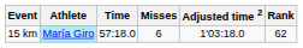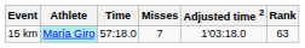 <table class="wikitable" style="font-size:90%">
 <tr>
 <th>Event</th>
 <th>Athlete</th>
 <th>Time</th>
 <th>Misses</th>
 <th>Adjusted time <sup>2</sup></th>
 <th>Rank</th>
 </tr>
 <tr>
 <td>15 km</td>
 <td style="background: paleturquoise;"><a href='#'>María Giro</a></td>
 <td align="center">57:18.0</td>
-<td align="center">6</td>
+<td align="center">7</td>
 <td align="center">1'03:18.0</td>
-<td align="center">62</td>
+<td align="center">63</td>
 </tr>
 </table>
